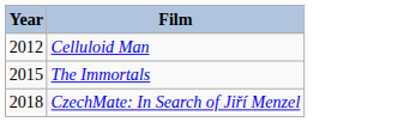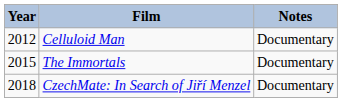 <table class="wikitable" style="font-size:95%">
 <tr style="text-align:center;">
 <th style="background:#B0C4DE;">Year</th>
 <th style="background:#B0C4DE;">Film</th>
+<th style="background:#B0C4DE;">Notes</th>
 </tr>
 <tr>
 <td>2012</td>
 <td><em><a href='#'>Celluloid Man</a></em></td>
+<td>Documentary</td>
 </tr>
 <tr>
 <td>2015</td>
 <td><em><a href='#'>The Immortals</a></em></td>
+<td>Documentary</td>
 </tr>
 <tr>
 <td>2018</td>
 <td><em><a href='#'>CzechMate: In Search of Jiří Menzel</a></em></td>
+<td>Documentary</td>
 </tr>
 </table>
